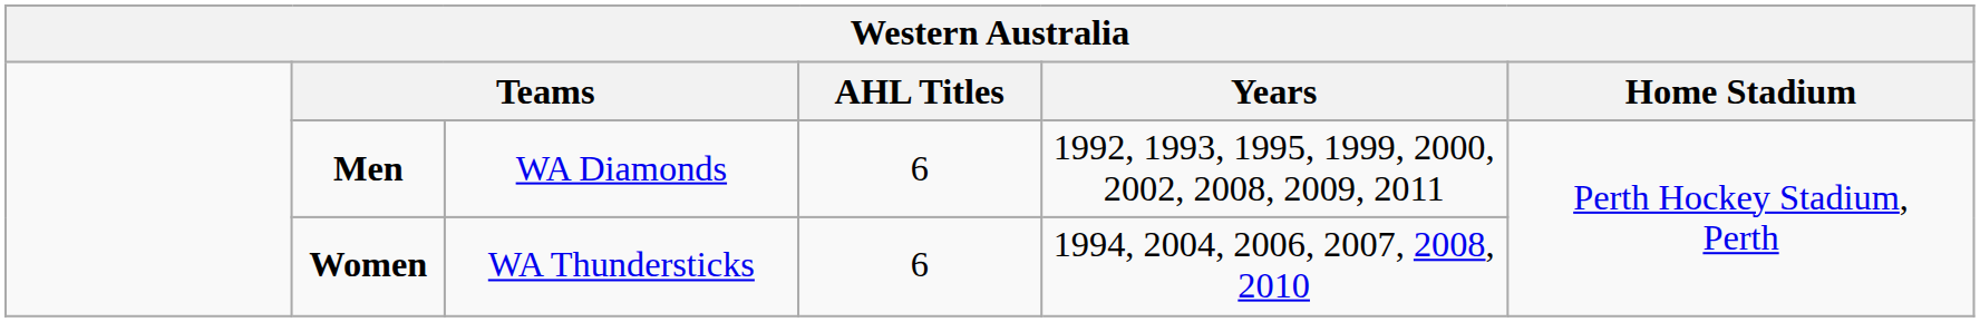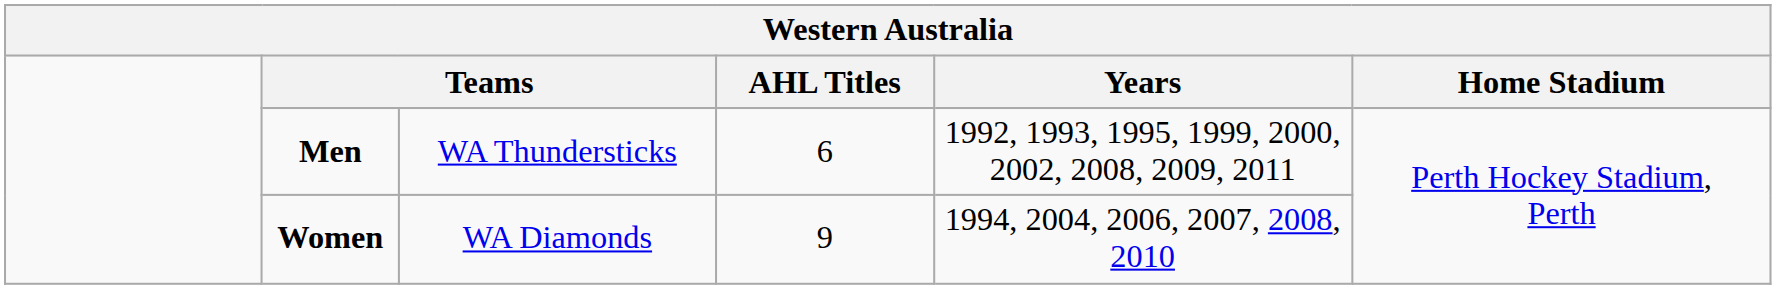 <table class="wikitable" style="text-align: center;">
 <tr>
 <th colspan=6><strong>Western Australia</strong></th>
 </tr>
 <tr>
 <td rowspan=3; style="width:120px"></td>
 <th colspan=2>Teams</th>
 <th style="width:100px">AHL Titles</th>
 <th>Years</th>
 <th style="width:200px">Home Stadium</th>
 </tr>
 <tr>
 <td style="width: 60px"><strong>Men</strong></td>
-<td style="width: 150px"><a href='#'>WA Diamonds</a></td>
+<td style="width: 150px"><a href='#'>WA Thundersticks</a></td>
 <td>6</td>
 <td style="width: 200px">1992, 1993, 1995, 1999, 2000, 2002, 2008, 2009, 2011</td>
 <td rowspan=2><a href='#'>Perth Hockey Stadium</a>,<br><a href='#'>Perth</a></td>
 </tr>
 <tr>
 <td style="width: 60px"><strong>Women</strong></td>
-<td style="width: 150px"><a href='#'>WA Thundersticks</a></td>
-<td>6</td>
+<td style="width: 150px"><a href='#'>WA Diamonds</a></td>
+<td>9</td>
 <td style="width: 200px">1994, 2004, 2006, 2007, <a href='#'>2008</a>, <a href='#'>2010</a></td>
 </tr>
 </table>
